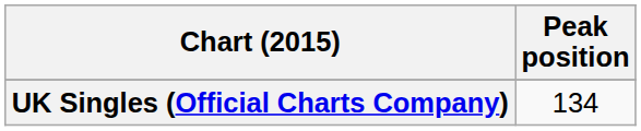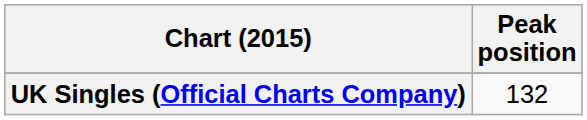 <table class="wikitable sortable plainrowheaders">
 <tr>
 <th>Chart (2015)</th>
 <th>Peak<br>position</th>
 </tr>
 <tr>
 </tr>
 <tr>
 <th scope="row">UK Singles (<a href='#'>Official Charts Company</a>)</th>
-<td align="center">134</td>
+<td align="center">132</td>
 </tr>
 </table>
